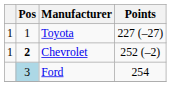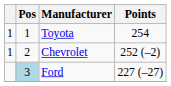 <table class="wikitable" style="font-size: 95%;">
 <tr>
 <th></th>
 <th>Pos</th>
 <th>Manufacturer</th>
 <th>Points</th>
 </tr>
 <tr>
 <td align="left"> 1</td>
 <td style="text-align:center;">1</td>
 <td><a href='#'>Toyota</a></td>
-<td style="text-align:center;">227 (–27)</td>
+<td style="text-align:center;">254</td>
 </tr>
 <tr>
 <td align="left"> 1</td>
-<td style="text-align:center;"><strong>2</strong></td>
+<td style="text-align:center;">2</td>
 <td><a href='#'>Chevrolet</a></td>
 <td style="text-align:center;">252 (–2)</td>
 </tr>
 <tr>
 <td align="left"></td>
 <td style="background: lightblue; text-align:center;">3</td>
 <td><a href='#'>Ford</a></td>
-<td style="text-align:center;">254</td>
+<td style="text-align:center;">227 (–27)</td>
 </tr>
 <tr class="sortbottom">
 </tr>
 </table>
